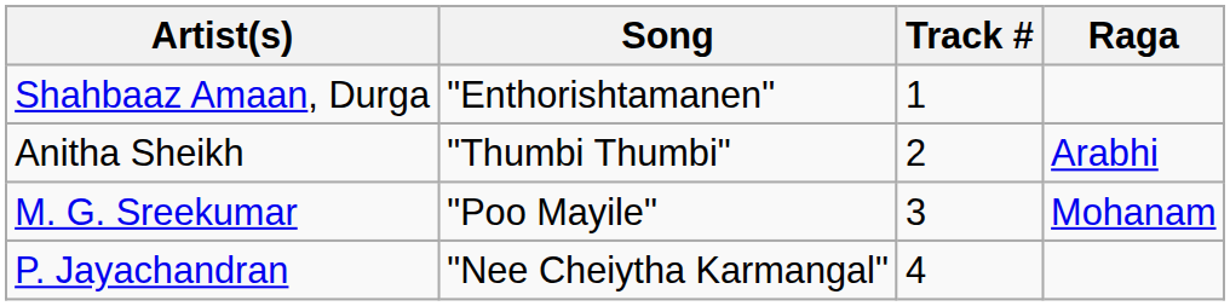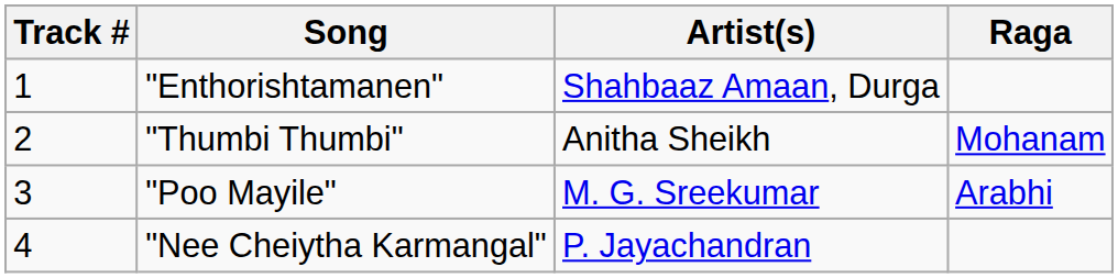 <table class="wikitable" style="font-size:95%;">
 <tr>
+<th>Track #</th>
+<th>Song</th>
 <th>Artist(s)</th>
-<th>Song</th>
-<th>Track #</th>
 <th>Raga</th>
 </tr>
 <tr>
+<td>1</td>
+<td>"Enthorishtamanen"</td>
 <td><a href='#'>Shahbaaz Amaan</a>, Durga</td>
-<td>"Enthorishtamanen"</td>
-<td>1</td>
 <td></td>
 </tr>
 <tr>
+<td>2</td>
+<td>"Thumbi Thumbi"</td>
 <td>Anitha Sheikh</td>
-<td>"Thumbi Thumbi"</td>
-<td>2</td>
+<td><a href='#'>Mohanam</a></td>
+</tr>
+<tr>
+<td>3</td>
+<td>"Poo Mayile"</td>
+<td><a href='#'>M. G. Sreekumar</a></td>
 <td><a href='#'>Arabhi</a></td>
 </tr>
 <tr>
-<td><a href='#'>M. G. Sreekumar</a></td>
-<td>"Poo Mayile"</td>
-<td>3</td>
-<td><a href='#'>Mohanam</a></td>
-</tr>
-<tr>
+<td>4</td>
+<td>"Nee Cheiytha Karmangal"</td>
 <td><a href='#'>P. Jayachandran</a></td>
-<td>"Nee Cheiytha Karmangal"</td>
-<td>4</td>
 <td></td>
 </tr>
 </table>
